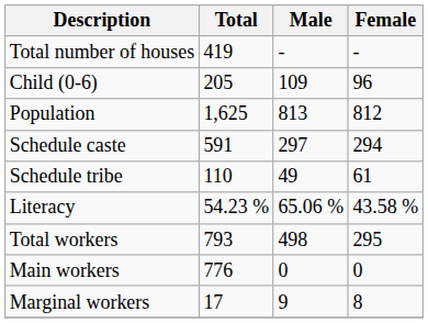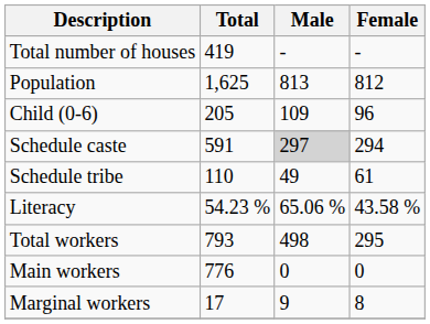 <table class="wikitable">
 <tr>
 <th>Description</th>
 <th>Total</th>
 <th>Male</th>
 <th>Female</th>
 </tr>
 <tr>
 <td>Total number of houses</td>
 <td>419</td>
 <td>-</td>
 <td>-</td>
 </tr>
 <tr>
+<td>Population</td>
+<td>1,625</td>
+<td>813</td>
+<td>812</td>
+</tr>
+<tr>
 <td>Child (0-6)</td>
 <td>205</td>
 <td>109</td>
 <td>96</td>
 </tr>
 <tr>
-<td>Population</td>
-<td>1,625</td>
-<td>813</td>
-<td>812</td>
-</tr>
-<tr>
 <td>Schedule caste</td>
 <td>591</td>
-<td>297</td>
+<td style="background: lightgrey;">297</td>
 <td>294</td>
 </tr>
 <tr>
 <td>Schedule tribe</td>
 <td>110</td>
 <td>49</td>
 <td>61</td>
 </tr>
 <tr>
 <td>Literacy</td>
 <td>54.23 %</td>
 <td>65.06 %</td>
 <td>43.58 %</td>
 </tr>
 <tr>
 <td>Total workers</td>
 <td>793</td>
 <td>498</td>
 <td>295</td>
 </tr>
 <tr>
 <td>Main workers</td>
 <td>776</td>
 <td>0</td>
 <td>0</td>
 </tr>
 <tr>
 <td>Marginal workers</td>
 <td>17</td>
 <td>9</td>
 <td>8</td>
 </tr>
 <tr>
 </tr>
 </table>
